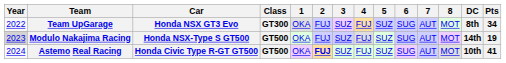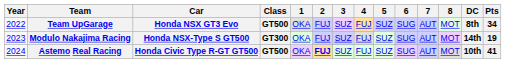 <table class="wikitable" style="text-align:center; font-size:85%">
 <tr>
 <th>Year</th>
 <th>Team</th>
 <th>Car</th>
 <th>Class</th>
 <th>1</th>
 <th>2</th>
 <th>3</th>
 <th>4</th>
 <th>5</th>
 <th>6</th>
 <th>7</th>
 <th>8</th>
 <th>DC</th>
 <th>Pts</th>
 </tr>
 <tr>
 <td><a href='#'>2022</a></td>
 <th nowrap><a href='#'>Team UpGarage</a></th>
 <th nowrap><a href='#'>Honda NSX GT3 Evo</a></th>
-<th>GT300</th>
+<th>GT500</th>
 <td style="background:#DFDFDF;"><a href='#'>OKA</a><br></td>
 <td style="background:#CFCFFF;"><a href='#'>FUJ</a><br></td>
 <td style="background:#EFCFFF;"><a href='#'>SUZ</a><br></td>
 <td style="background:#FFDF9F;"><a href='#'>FUJ</a><br></td>
 <td style="background:#CFCFFF;"><a href='#'>SUZ</a><br></td>
 <td style="background:#CFCFFF;"><a href='#'>SUG</a><br></td>
 <td style="background:#CFCFFF;"><a href='#'>AUT</a><br></td>
 <td style="background:#DFFFDF;"><a href='#'>MOT</a><br></td>
 <th>8th</th>
 <th>34</th>
 </tr>
 <tr>
-<td style="background: lightgrey;"><a href='#'>2023</a></td>
+<td><a href='#'>2023</a></td>
 <th nowrap><a href='#'>Modulo Nakajima Racing</a></th>
 <th nowrap><a href='#'>Honda NSX-Type S GT500</a></th>
-<th>GT500</th>
+<th>GT300</th>
 <td style="background:#DFFFDF;"><a href='#'>OKA</a><br></td>
 <td style="background:#CFCFFF;"><a href='#'>FUJ</a><br></td>
 <td style="background:#CFCFFF;"><a href='#'>SUZ</a><br></td>
 <td style="background:#DFDFDF;"><a href='#'>FUJ</a><br></td>
 <td style="background:#DFFFDF;"><a href='#'>SUZ</a><br></td>
 <td style="background:#CFCFFF;"><a href='#'>SUG</a><br></td>
 <td style="background:#CFCFFF;"><a href='#'>AUT</a><br></td>
 <td style="background:#EFCFFF;"><a href='#'>MOT</a><br></td>
 <th>14th</th>
 <th>19</th>
 </tr>
 <tr>
 <td><a href='#'>2024</a></td>
 <th nowrap><a href='#'>Astemo</a> <a href='#'>Real Racing</a></th>
 <th nowrap><a href='#'>Honda Civic Type R-GT GT500</a></th>
 <th>GT500</th>
 <td style="background:#EFCFFF;"><a href='#'>OKA</a><br></td>
 <td style="background:#FFDF9F;"><strong><a href='#'>FUJ</a></strong><br></td>
 <td style="background:#DFFFDF;"><a href='#'>SUZ</a><br></td>
 <td style="background:#DFFFDF;"><a href='#'>FUJ</a><br></td>
 <td style="background:#DFFFDF;"><a href='#'>SUZ</a><br></td>
 <td style="background:#EFCFFF;"><a href='#'>SUG</a><br></td>
 <td style="background:#CFCFFF;"><a href='#'>AUT</a><br></td>
 <td style="background:#DFDFDF;"><a href='#'>MOT</a><br></td>
 <th>10th</th>
 <th>41</th>
 </tr>
 </table>
